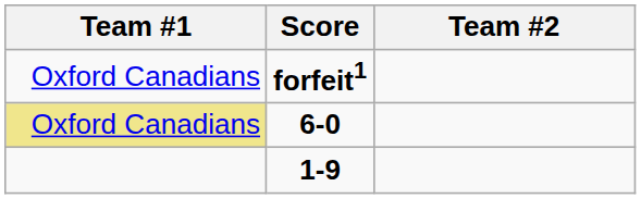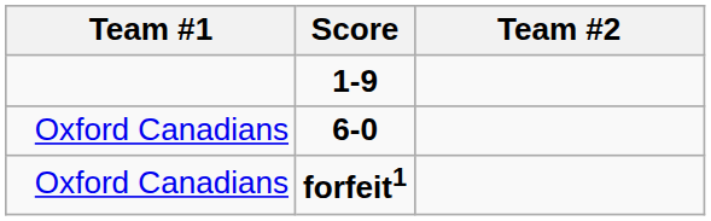 <table class="wikitable" style="text-align:center;">
 <tr>
 <th width=140>Team #1</th>
 <th width=50>Score</th>
 <th width=140>Team #2</th>
 </tr>
 <tr>
+<td style="text-align:right;"></td>
+<td><strong>1-9</strong></td>
+<td style="text-align:left;"></td>
+</tr>
+<tr>
+<td style="text-align:right;"> <a href='#'>Oxford Canadians</a></td>
+<td><strong>6-0</strong></td>
+<td style="text-align:left;"></td>
+</tr>
+<tr>
 <td style="text-align:right;"> <a href='#'>Oxford Canadians</a></td>
 <td><strong>forfeit</strong><sup><strong>1</strong></sup></td>
 <td style="text-align:left;"></td>
 </tr>
-<tr>
-<td style="background: khaki; text-align:right;"> <a href='#'>Oxford Canadians</a></td>
-<td><strong>6-0</strong></td>
-<td style="text-align:left;"></td>
-</tr>
-<tr>
-<td style="text-align:right;"></td>
-<td><strong>1-9</strong></td>
-<td style="text-align:left;"></td>
-</tr>
 </table>
